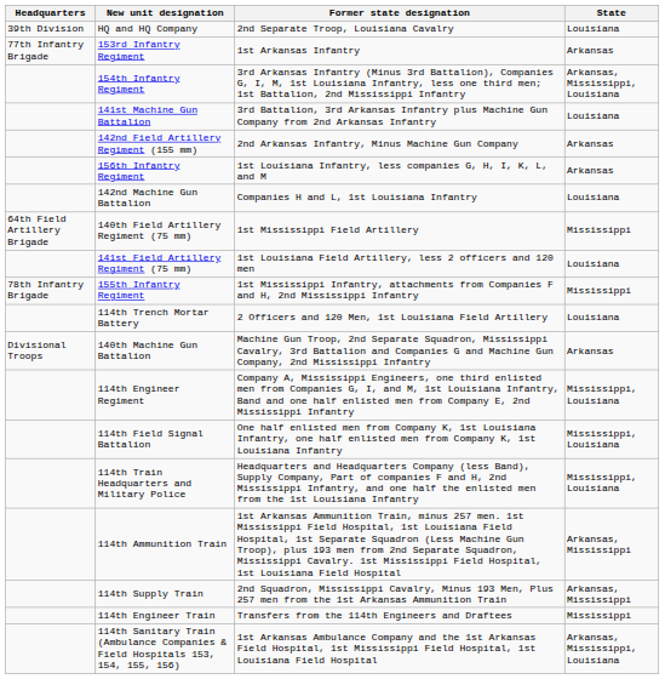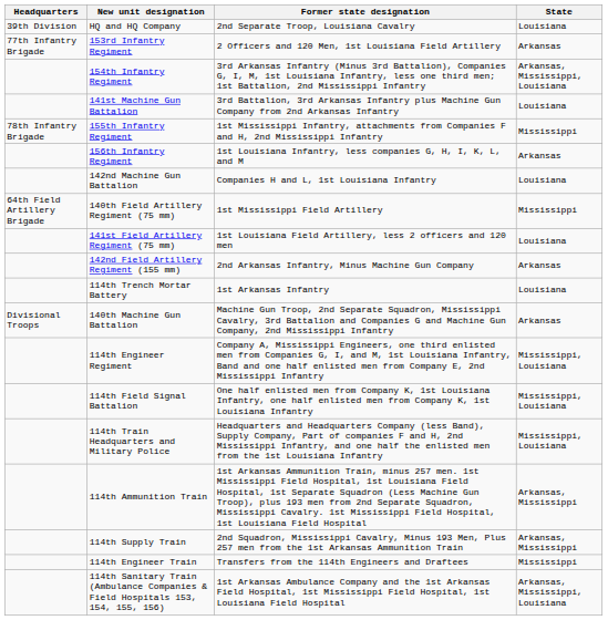 <table class="wikitable">
 <tr>
 <th>Headquarters</th>
 <th>New unit designation</th>
 <th>Former state designation</th>
 <th>State</th>
 </tr>
 <tr>
 <td>39th Division</td>
 <td>HQ and HQ Company</td>
 <td>2nd Separate Troop, Louisiana Cavalry</td>
 <td>Louisiana</td>
 </tr>
 <tr>
 <td>77th Infantry Brigade</td>
 <td><a href='#'>153rd Infantry Regiment</a></td>
-<td>1st Arkansas Infantry</td>
+<td>2 Officers and 120 Men, 1st Louisiana Field Artillery</td>
 <td>Arkansas</td>
 </tr>
 <tr>
 <td></td>
 <td><a href='#'>154th Infantry Regiment</a></td>
 <td>3rd Arkansas Infantry (Minus 3rd Battalion), Companies G, I, M, 1st Louisiana Infantry, less one third men; 1st Battalion, 2nd Mississippi Infantry</td>
 <td>Arkansas, Mississippi, Louisiana</td>
 </tr>
 <tr>
 <td></td>
 <td><a href='#'>141st Machine Gun Battalion</a></td>
 <td>3rd Battalion, 3rd Arkansas Infantry plus Machine Gun Company from 2nd Arkansas Infantry</td>
 <td>Louisiana</td>
 </tr>
 <tr>
-<td></td>
-<td><a href='#'>142nd Field Artillery Regiment</a> (155 mm)</td>
-<td>2nd Arkansas Infantry, Minus Machine Gun Company</td>
-<td>Arkansas</td>
+<td>78th Infantry Brigade</td>
+<td><a href='#'>155th Infantry Regiment</a></td>
+<td>1st Mississippi Infantry, attachments from Companies F and H, 2nd Mississippi Infantry</td>
+<td>Mississippi</td>
 </tr>
 <tr>
 <td></td>
 <td><a href='#'>156th Infantry Regiment</a></td>
 <td>1st Louisiana Infantry, less companies G, H, I, K, L, and M</td>
 <td>Arkansas</td>
 </tr>
 <tr>
 <td></td>
 <td>142nd Machine Gun Battalion</td>
 <td>Companies H and L, 1st Louisiana Infantry</td>
 <td>Louisiana</td>
 </tr>
 <tr>
 <td>64th Field Artillery Brigade</td>
 <td>140th Field Artillery Regiment (75 mm)</td>
 <td>1st Mississippi Field Artillery</td>
 <td>Mississippi</td>
 </tr>
 <tr>
 <td></td>
 <td><a href='#'>141st Field Artillery Regiment</a> (75 mm)</td>
 <td>1st Louisiana Field Artillery, less 2 officers and 120 men</td>
 <td>Louisiana</td>
 </tr>
 <tr>
-<td>78th Infantry Brigade</td>
-<td><a href='#'>155th Infantry Regiment</a></td>
-<td>1st Mississippi Infantry, attachments from Companies F and H, 2nd Mississippi Infantry</td>
-<td>Mississippi</td>
+<td></td>
+<td><a href='#'>142nd Field Artillery Regiment</a> (155 mm)</td>
+<td>2nd Arkansas Infantry, Minus Machine Gun Company</td>
+<td>Arkansas</td>
 </tr>
 <tr>
 <td></td>
 <td>114th Trench Mortar Battery</td>
-<td>2 Officers and 120 Men, 1st Louisiana Field Artillery</td>
+<td>1st Arkansas Infantry</td>
 <td>Louisiana</td>
 </tr>
 <tr>
 <td>Divisional Troops</td>
 <td>140th Machine Gun Battalion</td>
 <td>Machine Gun Troop, 2nd Separate Squadron, Mississippi Cavalry, 3rd Battalion and Companies G and Machine Gun Company, 2nd Mississippi Infantry</td>
 <td>Arkansas</td>
 </tr>
 <tr>
 <td></td>
 <td>114th Engineer Regiment</td>
 <td>Company A, Mississippi Engineers, one third enlisted men from Companies G, I, and M, 1st Louisiana Infantry, Band and one half enlisted men from Company E, 2nd Mississippi Infantry</td>
 <td>Mississippi, Louisiana</td>
 </tr>
 <tr>
 <td></td>
 <td>114th Field Signal Battalion</td>
 <td>One half enlisted men from Company K, 1st Louisiana Infantry, one half enlisted men from Company K, 1st Louisiana Infantry</td>
 <td>Mississippi, Louisiana</td>
 </tr>
 <tr>
 <td></td>
 <td>114th Train Headquarters and Military Police</td>
 <td>Headquarters and Headquarters Company (less Band), Supply Company, Part of companies F and H, 2nd Mississippi Infantry, and one half the enlisted men from the 1st Louisiana Infantry</td>
 <td>Mississippi, Louisiana</td>
 </tr>
 <tr>
 <td></td>
 <td>114th Ammunition Train</td>
 <td>1st Arkansas Ammunition Train, minus 257 men. 1st Mississippi Field Hospital, 1st Louisiana Field Hospital, 1st Separate Squadron (Less Machine Gun Troop), plus 193 men from 2nd Separate Squadron, Mississippi Cavalry. 1st Mississippi Field Hospital, 1st Louisiana Field Hospital</td>
 <td>Arkansas, Mississippi</td>
 </tr>
 <tr>
 <td></td>
 <td>114th Supply Train</td>
 <td>2nd Squadron, Mississippi Cavalry, Minus 193 Men, Plus 257 men from the 1st Arkansas Ammunition Train</td>
 <td>Arkansas, Mississippi</td>
 </tr>
 <tr>
 <td></td>
 <td>114th Engineer Train</td>
 <td>Transfers from the 114th Engineers and Draftees</td>
 <td>Mississippi</td>
 </tr>
 <tr>
 <td></td>
 <td>114th Sanitary Train (Ambulance Companies & Field Hospitals 153, 154, 155, 156)</td>
 <td>1st Arkansas Ambulance Company and the 1st Arkansas Field Hospital, 1st Mississippi Field Hospital, 1st Louisiana Field Hospital</td>
 <td>Arkansas, Mississippi, Louisiana</td>
 </tr>
 </table>
